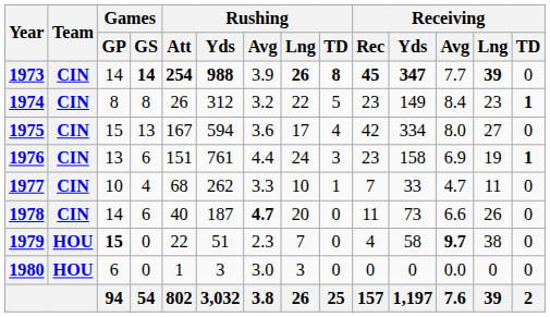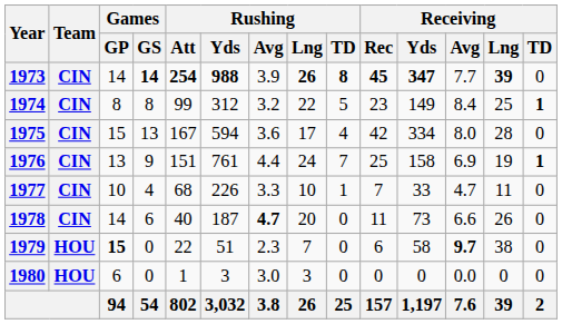 <table class="wikitable" style="text-align:center;">
 <tr>
 <th rowspan="2">Year</th>
 <th rowspan="2">Team</th>
 <th colspan="2">Games</th>
 <th colspan="5">Rushing</th>
 <th colspan="5">Receiving</th>
 </tr>
 <tr>
 <th>GP</th>
 <th>GS</th>
 <th>Att</th>
 <th>Yds</th>
 <th>Avg</th>
 <th>Lng</th>
 <th>TD</th>
 <th>Rec</th>
 <th>Yds</th>
 <th>Avg</th>
 <th>Lng</th>
 <th>TD</th>
 </tr>
 <tr>
 <th><a href='#'>1973</a></th>
 <th><a href='#'>CIN</a></th>
 <td>14</td>
 <td><strong>14</strong></td>
 <td><strong>254</strong></td>
 <td><strong>988</strong></td>
 <td>3.9</td>
 <td><strong>26</strong></td>
 <td><strong>8</strong></td>
 <td><strong>45</strong></td>
 <td><strong>347</strong></td>
 <td>7.7</td>
 <td><strong>39</strong></td>
 <td>0</td>
 </tr>
 <tr>
 <th><a href='#'>1974</a></th>
 <th><a href='#'>CIN</a></th>
 <td>8</td>
 <td>8</td>
-<td>26</td>
+<td>99</td>
 <td>312</td>
 <td>3.2</td>
 <td>22</td>
 <td>5</td>
 <td>23</td>
 <td>149</td>
 <td>8.4</td>
-<td>23</td>
+<td>25</td>
 <td><strong>1</strong></td>
 </tr>
 <tr>
 <th><a href='#'>1975</a></th>
 <th><a href='#'>CIN</a></th>
 <td>15</td>
 <td>13</td>
 <td>167</td>
 <td>594</td>
 <td>3.6</td>
 <td>17</td>
 <td>4</td>
 <td>42</td>
 <td>334</td>
 <td>8.0</td>
-<td>27</td>
+<td>28</td>
 <td>0</td>
 </tr>
 <tr>
 <th><a href='#'>1976</a></th>
 <th><a href='#'>CIN</a></th>
 <td>13</td>
-<td>6</td>
+<td>9</td>
 <td>151</td>
 <td>761</td>
 <td>4.4</td>
 <td>24</td>
-<td>3</td>
-<td>23</td>
+<td>7</td>
+<td>25</td>
 <td>158</td>
 <td>6.9</td>
 <td>19</td>
 <td><strong>1</strong></td>
 </tr>
 <tr>
 <th><a href='#'>1977</a></th>
 <th><a href='#'>CIN</a></th>
 <td>10</td>
 <td>4</td>
 <td>68</td>
-<td>262</td>
+<td>226</td>
 <td>3.3</td>
 <td>10</td>
 <td>1</td>
 <td>7</td>
 <td>33</td>
 <td>4.7</td>
 <td>11</td>
 <td>0</td>
 </tr>
 <tr>
 <th><a href='#'>1978</a></th>
 <th><a href='#'>CIN</a></th>
 <td>14</td>
 <td>6</td>
 <td>40</td>
 <td>187</td>
 <td><strong>4.7</strong></td>
 <td>20</td>
 <td>0</td>
 <td>11</td>
 <td>73</td>
 <td>6.6</td>
 <td>26</td>
 <td>0</td>
 </tr>
 <tr>
 <th><a href='#'>1979</a></th>
 <th><a href='#'>HOU</a></th>
 <td><strong>15</strong></td>
 <td>0</td>
 <td>22</td>
 <td>51</td>
 <td>2.3</td>
 <td>7</td>
 <td>0</td>
-<td>4</td>
+<td>6</td>
 <td>58</td>
 <td><strong>9.7</strong></td>
 <td>38</td>
 <td>0</td>
 </tr>
 <tr>
 <th><a href='#'>1980</a></th>
 <th><a href='#'>HOU</a></th>
 <td>6</td>
 <td>0</td>
 <td>1</td>
 <td>3</td>
 <td>3.0</td>
 <td>3</td>
 <td>0</td>
 <td>0</td>
 <td>0</td>
 <td>0.0</td>
 <td>0</td>
 <td>0</td>
 </tr>
 <tr>
 <th colspan="2"></th>
 <th>94</th>
 <th>54</th>
 <th>802</th>
 <th>3,032</th>
 <th>3.8</th>
 <th>26</th>
 <th>25</th>
 <th>157</th>
 <th>1,197</th>
 <th>7.6</th>
 <th>39</th>
 <th>2</th>
 </tr>
 </table>
